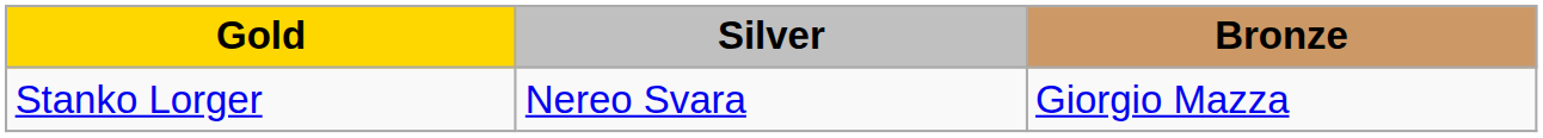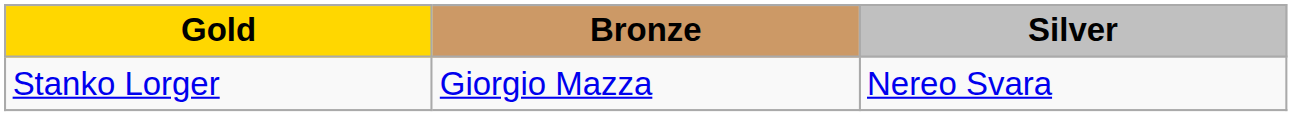 <table class="wikitable" style="text-align:left">
 <tr align="center">
 <td width=200 bgcolor=gold><strong>Gold</strong></td>
+<td width=200 bgcolor=CC9966><strong>Bronze</strong></td>
 <td width=200 bgcolor=silver><strong>Silver</strong></td>
-<td width=200 bgcolor=CC9966><strong>Bronze</strong></td>
 </tr>
 <tr>
 <td><a href='#'>Stanko Lorger</a><br><em></em></td>
+<td><a href='#'>Giorgio Mazza</a><br><em></em></td>
 <td><a href='#'>Nereo Svara</a><br><em></em></td>
-<td><a href='#'>Giorgio Mazza</a><br><em></em></td>
 </tr>
 </table>
